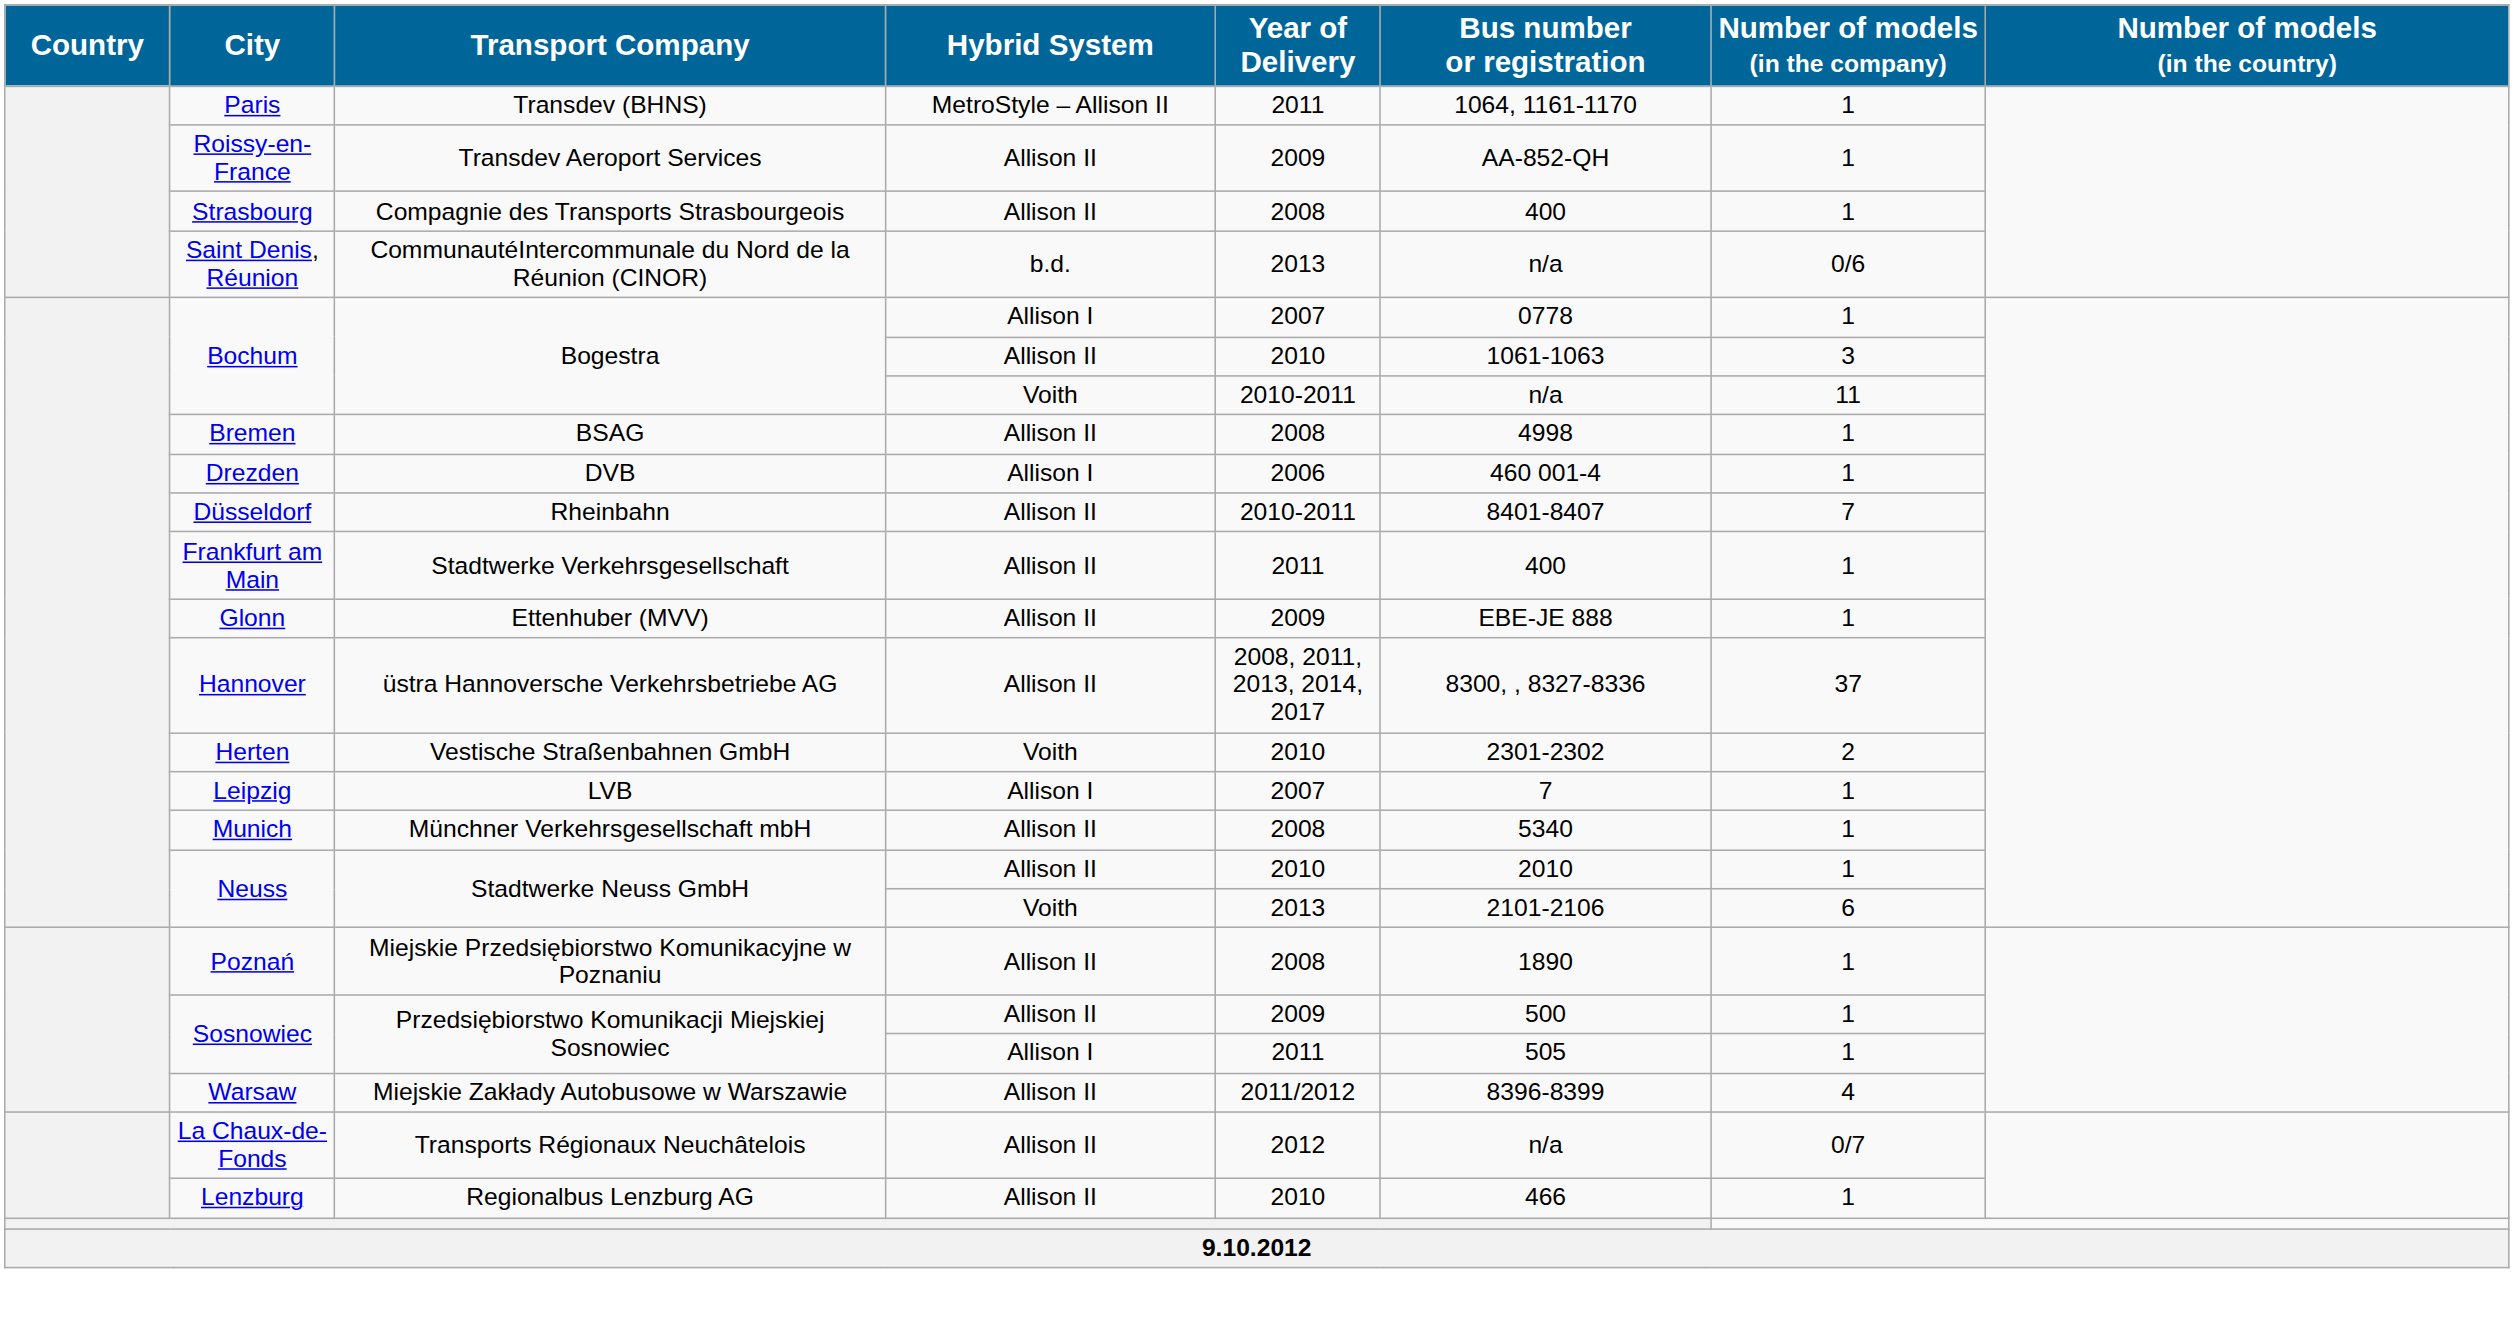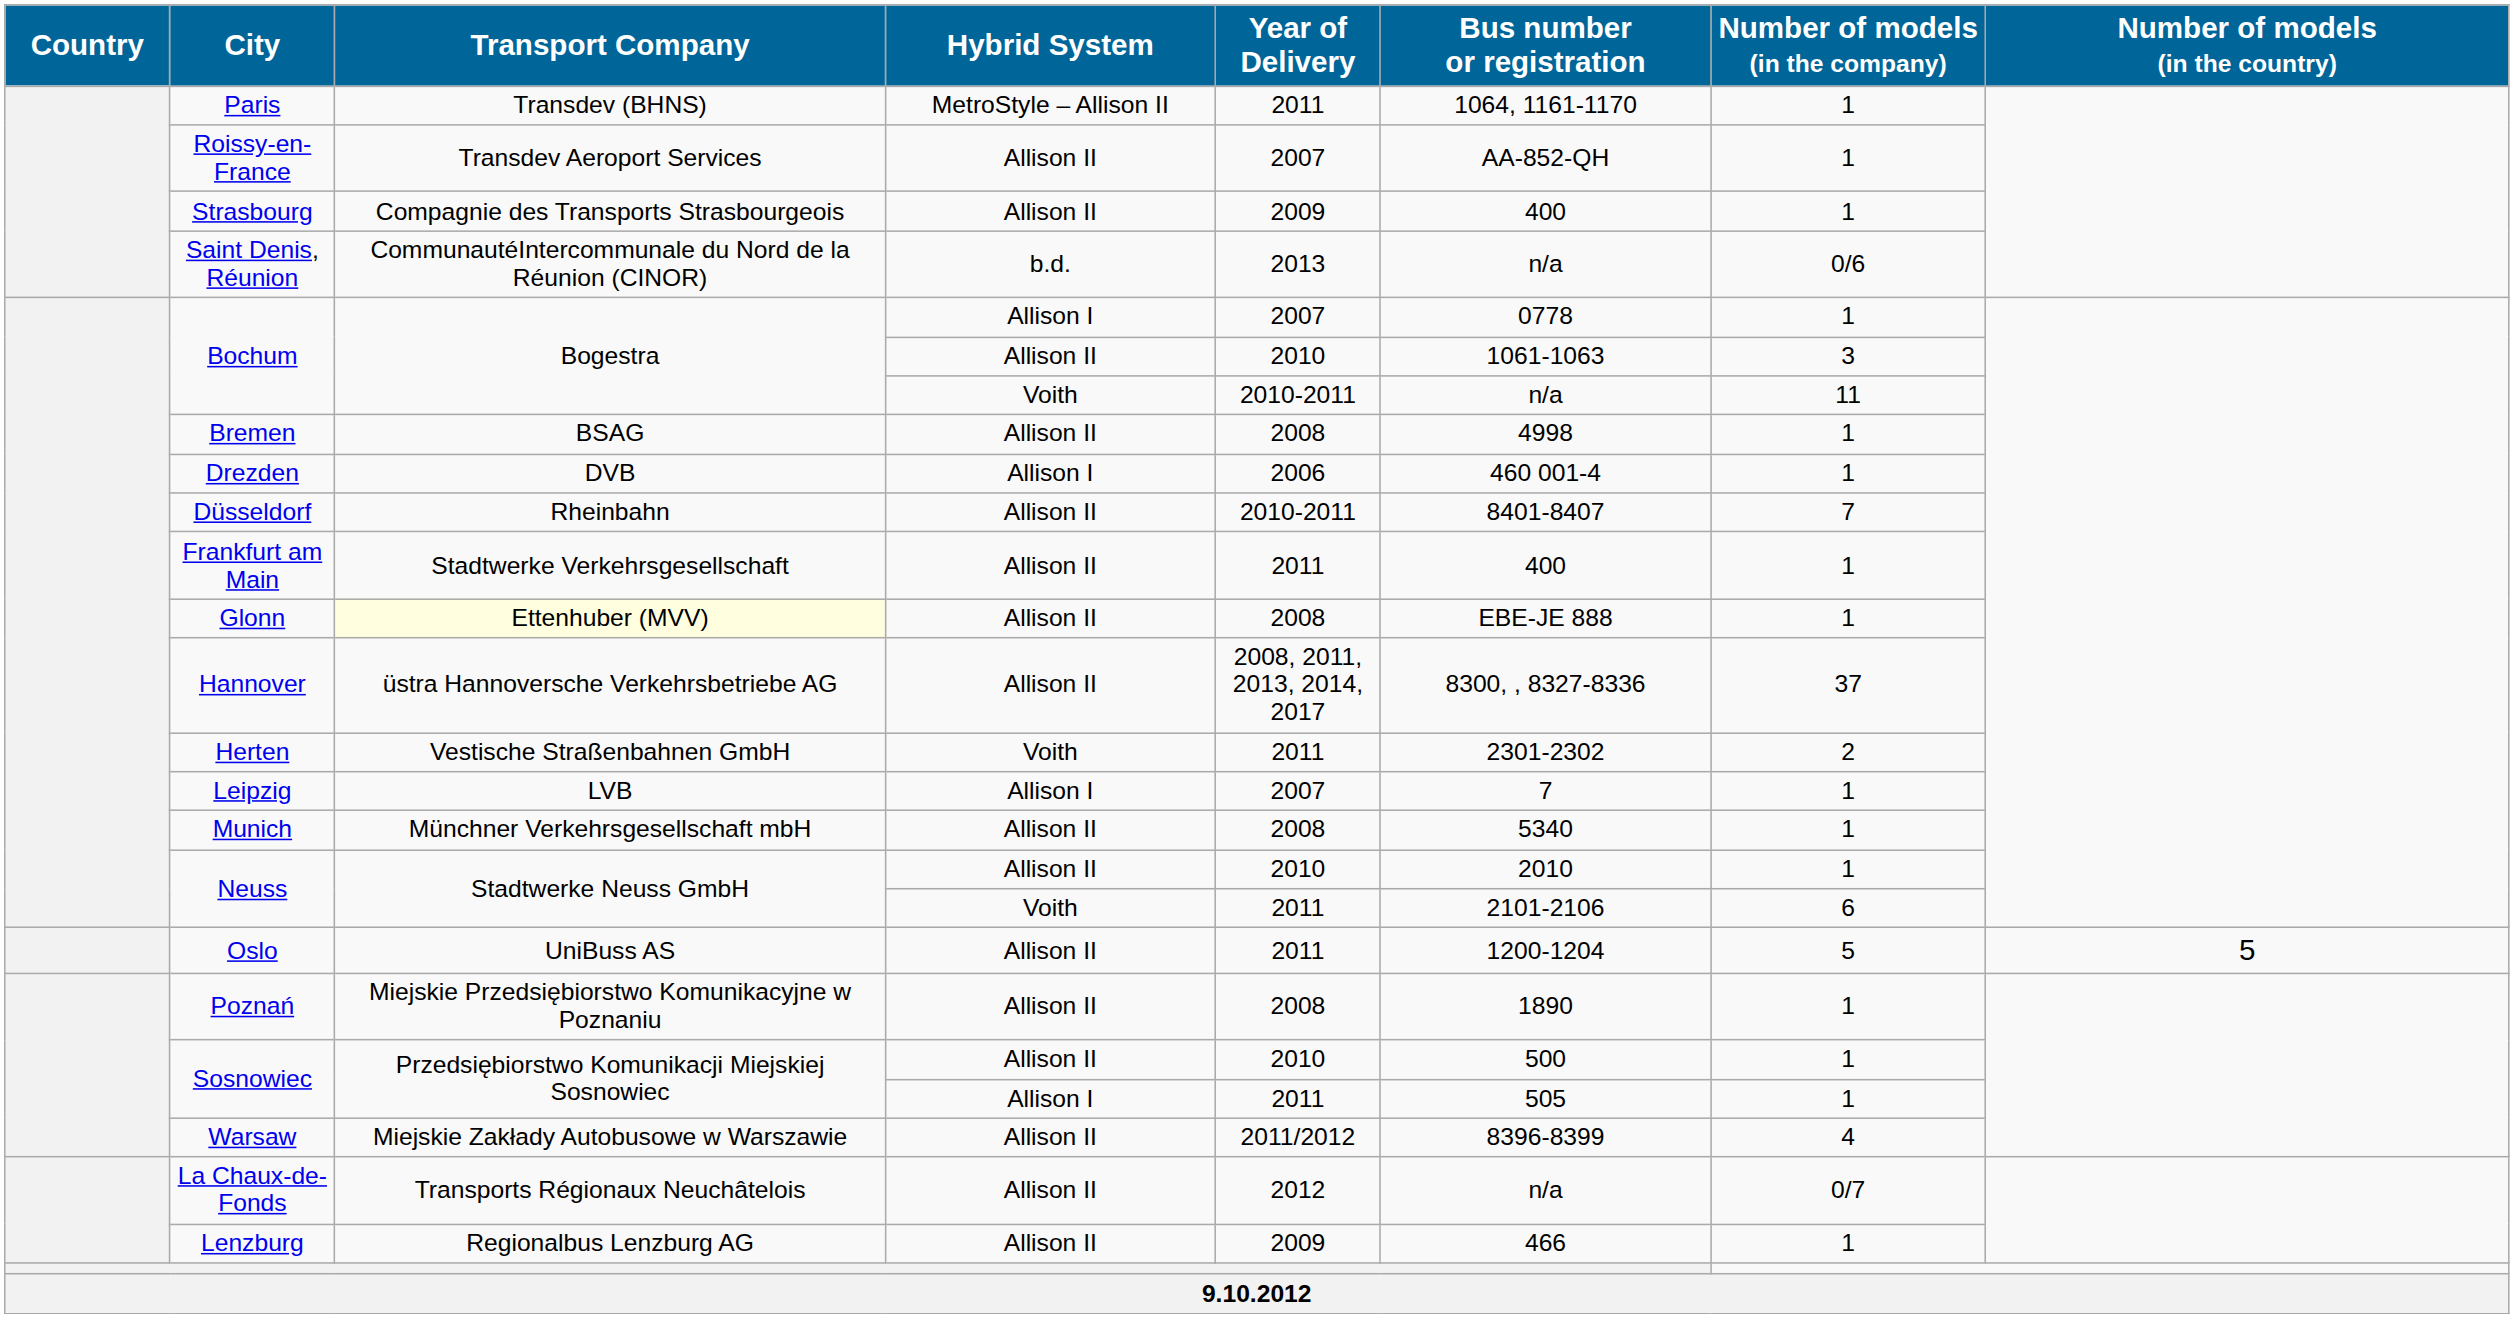 <table class="wikitable" width=82% style="text-align:center">
 <tr style="font-size: 120%;">
 <th style="background:#006699; color:white; width:6%;">Country</th>
 <th style="background:#006699; color:white; width:6%;">City</th>
 <th style="background:#006699; color:white; width:20%;">Transport Company</th>
 <th style="background:#006699; color:white; width:12%;">Hybrid System</th>
 <th style="background:#006699; color:white; width:6%;">Year of Delivery</th>
 <th style="background:#006699; color:white; width:12%;">Bus number<br>or registration</th>
 <th style="background:#006699; color:white; width:10%;">Number of models<br><small>(in the company)</small></th>
 <th style="background:#006699; color:white; width:19%;">Number of models<br><small>(in the country)</small></th>
 </tr>
 <tr>
 <th rowspan=4></th>
 <td><a href='#'>Paris</a></td>
 <td>Transdev (BHNS)</td>
 <td>MetroStyle – Allison II</td>
 <td>2011</td>
 <td>1064, 1161-1170</td>
 <td>1</td>
 <td rowspan=4></td>
 </tr>
 <tr>
 <td><a href='#'>Roissy-en-France</a></td>
 <td>Transdev Aeroport Services</td>
 <td>Allison II</td>
-<td>2009</td>
+<td>2007</td>
 <td>AA-852-QH</td>
 <td>1</td>
 </tr>
 <tr>
 <td><a href='#'>Strasbourg</a></td>
 <td>Compagnie des Transports Strasbourgeois</td>
 <td>Allison II</td>
-<td>2008</td>
+<td>2009</td>
 <td>400</td>
 <td>1</td>
 </tr>
 <tr>
 <td><a href='#'>Saint Denis</a>, <a href='#'>Réunion</a></td>
 <td>CommunautéIntercommunale du Nord de la Réunion (CINOR)</td>
 <td>b.d.</td>
 <td>2013</td>
 <td>n/a</td>
 <td>0/6</td>
 </tr>
 <tr>
 <th rowspan=14></th>
 <td rowspan=3><a href='#'>Bochum</a></td>
 <td rowspan=3>Bogestra</td>
 <td>Allison I</td>
 <td>2007</td>
 <td>0778</td>
 <td>1</td>
 <td rowspan=14></td>
 </tr>
 <tr>
 <td>Allison II</td>
 <td>2010</td>
 <td>1061-1063</td>
 <td>3</td>
 </tr>
 <tr>
 <td>Voith</td>
 <td>2010-2011</td>
 <td>n/a</td>
 <td>11</td>
 </tr>
 <tr>
 <td><a href='#'>Bremen</a></td>
 <td>BSAG</td>
 <td>Allison II</td>
 <td>2008</td>
 <td>4998</td>
 <td>1</td>
 </tr>
 <tr>
 <td><a href='#'>Drezden</a></td>
 <td>DVB</td>
 <td>Allison I</td>
 <td>2006</td>
 <td>460 001-4</td>
 <td>1</td>
 </tr>
 <tr>
 <td><a href='#'>Düsseldorf</a></td>
 <td>Rheinbahn</td>
 <td>Allison II</td>
 <td>2010-2011</td>
 <td>8401-8407</td>
 <td>7</td>
 </tr>
 <tr>
 <td><a href='#'>Frankfurt am Main</a></td>
 <td>Stadtwerke Verkehrsgesellschaft</td>
 <td>Allison II</td>
 <td>2011</td>
 <td>400</td>
 <td>1</td>
 </tr>
 <tr>
 <td><a href='#'>Glonn</a></td>
-<td>Ettenhuber (MVV)</td>
+<td style="background: lightyellow;">Ettenhuber (MVV)</td>
 <td>Allison II</td>
-<td>2009</td>
+<td>2008</td>
 <td>EBE-JE 888</td>
 <td>1</td>
 </tr>
 <tr>
 <td><a href='#'>Hannover</a></td>
 <td>üstra Hannoversche Verkehrsbetriebe AG</td>
 <td>Allison II</td>
 <td>2008, 2011, 2013, 2014, 2017</td>
 <td>8300, , 8327-8336</td>
 <td>37 </td>
 </tr>
 <tr>
 <td><a href='#'>Herten</a></td>
 <td>Vestische Straßenbahnen GmbH</td>
 <td>Voith</td>
-<td>2010</td>
+<td>2011</td>
 <td>2301-2302</td>
 <td>2</td>
 </tr>
 <tr>
 <td><a href='#'>Leipzig</a></td>
 <td>LVB</td>
 <td>Allison I</td>
 <td>2007</td>
 <td>7</td>
 <td>1</td>
 </tr>
 <tr>
 <td><a href='#'>Munich</a></td>
 <td>Münchner Verkehrsgesellschaft mbH</td>
 <td>Allison II</td>
 <td>2008</td>
 <td>5340</td>
 <td>1</td>
 </tr>
 <tr>
 <td rowspan=2><a href='#'>Neuss</a></td>
 <td rowspan=2>Stadtwerke Neuss GmbH</td>
 <td>Allison II</td>
 <td>2010</td>
 <td>2010</td>
 <td>1</td>
 </tr>
 <tr>
 <td>Voith</td>
-<td>2013</td>
+<td>2011</td>
 <td>2101-2106</td>
 <td>6</td>
+</tr>
+<tr>
+<th rowspan=1></th>
+<td><a href='#'>Oslo</a></td>
+<td>UniBuss AS</td>
+<td>Allison II</td>
+<td>2011</td>
+<td>1200-1204</td>
+<td>5</td>
+<td><big>5</big></td>
 </tr>
 <tr>
 <th rowspan=4></th>
 <td><a href='#'>Poznań</a></td>
 <td>Miejskie Przedsiębiorstwo Komunikacyjne w Poznaniu</td>
 <td>Allison II</td>
 <td>2008</td>
 <td>1890</td>
 <td>1</td>
 <td rowspan=4></td>
 </tr>
 <tr>
 <td rowspan=2><a href='#'>Sosnowiec</a></td>
 <td rowspan=2>Przedsiębiorstwo Komunikacji Miejskiej Sosnowiec</td>
 <td>Allison II</td>
-<td>2009</td>
+<td>2010</td>
 <td>500</td>
 <td>1</td>
 </tr>
 <tr>
 <td>Allison I </td>
 <td>2011</td>
 <td>505</td>
 <td>1</td>
 </tr>
 <tr>
 <td><a href='#'>Warsaw</a></td>
 <td>Miejskie Zakłady Autobusowe w Warszawie</td>
 <td>Allison II</td>
 <td>2011/2012</td>
 <td>8396-8399</td>
 <td>4</td>
 </tr>
 <tr>
 <th rowspan=2></th>
 <td><a href='#'>La Chaux-de-Fonds</a></td>
 <td>Transports Régionaux Neuchâtelois</td>
 <td>Allison II</td>
 <td>2012</td>
 <td>n/a</td>
 <td>0/7</td>
 <td rowspan=2></td>
 </tr>
 <tr>
 <td><a href='#'>Lenzburg</a></td>
 <td>Regionalbus Lenzburg AG </td>
 <td>Allison II</td>
-<td>2010</td>
+<td>2009</td>
 <td>466</td>
 <td>1</td>
 </tr>
 <tr>
 <th colspan=6></th>
 <td colspan=2></td>
 </tr>
 <tr>
 <th colspan=8> 9.10.2012</th>
 </tr>
 </table>
